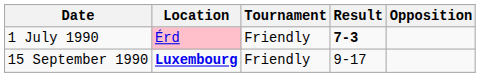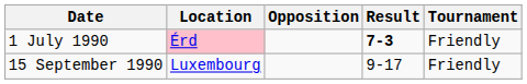 <table class="wikitable">
 <tr align="left">
 <th>Date</th>
 <th>Location</th>
+<th>Opposition</th>
+<th>Result</th>
 <th>Tournament</th>
-<th>Result</th>
-<th>Opposition</th>
 </tr>
 <tr>
 <td>1 July 1990</td>
 <td style="background: pink;"><a href='#'>Érd</a></td>
+<td></td>
+<td><strong>7-3</strong></td>
 <td>Friendly</td>
-<td><strong>7-3</strong></td>
-<td></td>
 </tr>
 <tr>
 <td>15 September 1990</td>
-<td><strong><a href='#'>Luxembourg</a></strong></td>
+<td><a href='#'>Luxembourg</a></td>
+<td></td>
+<td>9-17</td>
 <td>Friendly</td>
-<td>9-17</td>
-<td></td>
 </tr>
 </table>
